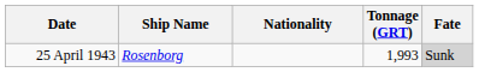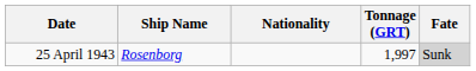 <table class="wikitable sortable">
 <tr>
 <th width="120px">Date</th>
 <th width="120px">Ship Name</th>
 <th width="140px">Nationality</th>
 <th width="25px">Tonnage<br>(<a href='#'>GRT</a>)</th>
 <th width="50px">Fate</th>
 </tr>
 <tr>
 <td align="right">25 April 1943</td>
 <td align="left"><a href='#'><em>Rosenborg</em></a></td>
 <td align="left"></td>
-<td align="right">1,993</td>
+<td align="right">1,997</td>
 <td align="left" style="background: lightgrey;">Sunk</td>
 </tr>
 </table>
